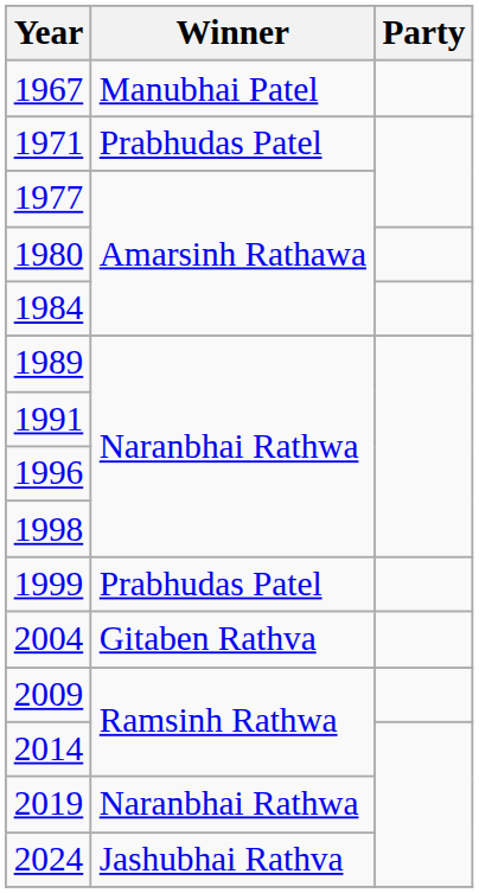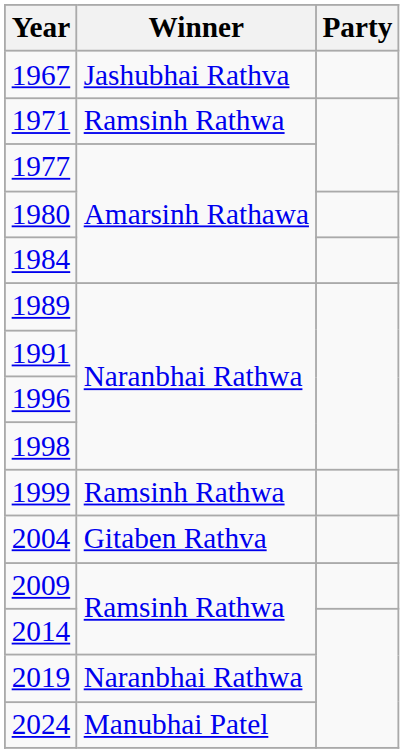 <table class="wikitable sortable">
 <tr>
 <th>Year</th>
 <th>Winner</th>
 <th colspan=2>Party</th>
 </tr>
 <tr>
 <td><a href='#'>1967</a></td>
-<td><a href='#'>Manubhai Patel</a></td>
+<td><a href='#'>Jashubhai Rathva</a></td>
 <td></td>
 </tr>
 <tr>
 <td><a href='#'>1971</a></td>
-<td><a href='#'>Prabhudas Patel</a></td>
+<td><a href='#'>Ramsinh Rathwa</a></td>
 </tr>
 <tr>
 <td><a href='#'>1977</a></td>
 <td rowspan="3"><a href='#'>Amarsinh Rathawa</a></td>
 </tr>
 <tr>
 <td><a href='#'>1980</a></td>
 <td></td>
 </tr>
 <tr>
 <td><a href='#'>1984</a></td>
 <td></td>
 </tr>
 <tr>
 <td><a href='#'>1989</a></td>
 <td rowspan="4"><a href='#'>Naranbhai Rathwa</a></td>
 </tr>
 <tr>
 <td><a href='#'>1991</a></td>
 </tr>
 <tr>
 <td><a href='#'>1996</a></td>
 </tr>
 <tr>
 <td><a href='#'>1998</a></td>
 </tr>
 <tr>
 <td><a href='#'>1999</a></td>
-<td><a href='#'>Prabhudas Patel</a></td>
+<td><a href='#'>Ramsinh Rathwa</a></td>
 <td></td>
 </tr>
 <tr>
 <td><a href='#'>2004</a></td>
 <td><a href='#'>Gitaben Rathva</a></td>
 <td></td>
 </tr>
 <tr>
 <td><a href='#'>2009</a></td>
 <td rowspan="2"><a href='#'>Ramsinh Rathwa</a></td>
 <td></td>
 </tr>
 <tr>
 <td><a href='#'>2014</a></td>
 </tr>
 <tr>
 <td><a href='#'>2019</a></td>
 <td><a href='#'>Naranbhai Rathwa</a></td>
 </tr>
 <tr>
 <td><a href='#'>2024</a></td>
-<td><a href='#'>Jashubhai Rathva</a></td>
+<td><a href='#'>Manubhai Patel</a></td>
 </tr>
 </table>
